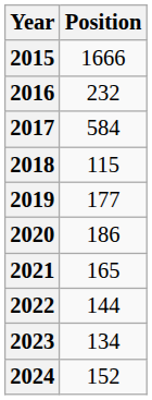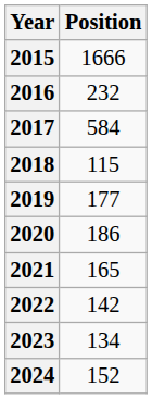 <table class="wikitable plainrowheaders" style="text-align:center">
 <tr>
 <th>Year</th>
 <th>Position </th>
 </tr>
 <tr>
 <th scope="row">2015</th>
 <td>1666</td>
 </tr>
 <tr>
 <th scope="row">2016</th>
 <td>232</td>
 </tr>
 <tr>
 <th scope="row">2017</th>
 <td>584</td>
 </tr>
 <tr>
 <th scope="row">2018</th>
 <td>115</td>
 </tr>
 <tr>
 <th scope="row">2019</th>
 <td>177</td>
 </tr>
 <tr>
 <th scope="row">2020</th>
 <td>186</td>
 </tr>
 <tr>
 <th scope="row">2021</th>
 <td>165</td>
 </tr>
 <tr>
 <th scope="row">2022</th>
-<td>144</td>
+<td>142</td>
 </tr>
 <tr>
 <th scope="row">2023</th>
 <td>134</td>
 </tr>
 <tr>
 <th scope="row">2024</th>
 <td>152</td>
 </tr>
 </table>
